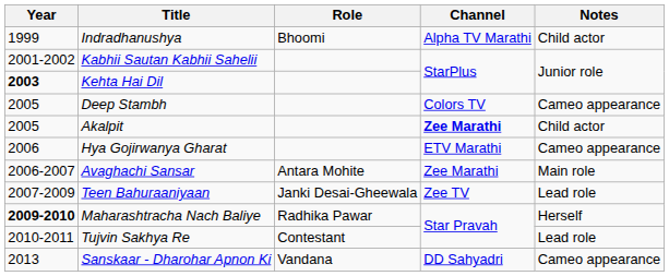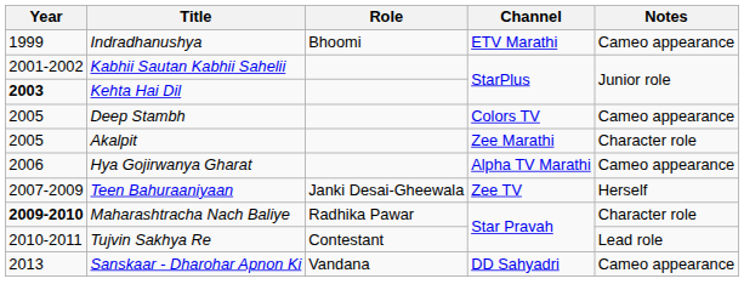 <table class="wikitable">
 <tr>
 <th>Year</th>
 <th>Title</th>
 <th>Role</th>
 <th>Channel</th>
 <th>Notes</th>
 </tr>
 <tr>
 <td>1999</td>
 <td><em>Indradhanushya</em></td>
 <td>Bhoomi</td>
-<td><a href='#'>Alpha TV Marathi</a></td>
-<td>Child actor</td>
+<td><a href='#'>ETV Marathi</a></td>
+<td>Cameo appearance</td>
 </tr>
 <tr>
 <td>2001-2002</td>
 <td><em><a href='#'>Kabhii Sautan Kabhii Sahelii</a></em></td>
 <td></td>
 <td rowspan="2"><a href='#'>StarPlus</a></td>
 <td rowspan="2">Junior role</td>
 </tr>
 <tr>
 <td><strong>2003</strong></td>
 <td><em><a href='#'>Kehta Hai Dil</a></em></td>
 <td></td>
 </tr>
 <tr>
 <td>2005</td>
 <td><em>Deep Stambh</em></td>
 <td></td>
 <td><a href='#'>Colors TV</a></td>
 <td>Cameo appearance</td>
 </tr>
 <tr>
 <td>2005</td>
 <td><em>Akalpit</em></td>
 <td></td>
-<td><strong><a href='#'>Zee Marathi</a></strong></td>
-<td>Child actor</td>
+<td><a href='#'>Zee Marathi</a></td>
+<td>Character role</td>
 </tr>
 <tr>
 <td>2006</td>
 <td><em>Hya Gojirwanya Gharat</em></td>
 <td></td>
-<td><a href='#'>ETV Marathi</a></td>
+<td><a href='#'>Alpha TV Marathi</a></td>
 <td>Cameo appearance</td>
-</tr>
-<tr>
-<td>2006-2007</td>
-<td><em><a href='#'>Avaghachi Sansar</a></em></td>
-<td>Antara Mohite</td>
-<td><a href='#'>Zee Marathi</a></td>
-<td>Main role</td>
 </tr>
 <tr>
 <td>2007-2009</td>
 <td><em><a href='#'>Teen Bahuraaniyaan</a></em></td>
 <td>Janki Desai-Gheewala</td>
 <td><a href='#'>Zee TV</a></td>
-<td>Lead role</td>
+<td>Herself</td>
 </tr>
 <tr>
 <td><strong>2009-2010</strong></td>
 <td><em>Maharashtracha Nach Baliye</em></td>
 <td>Radhika Pawar</td>
 <td rowspan="2"><a href='#'>Star Pravah</a></td>
-<td>Herself</td>
+<td>Character role</td>
 </tr>
 <tr>
 <td>2010-2011</td>
 <td><em>Tujvin Sakhya Re</em></td>
 <td>Contestant</td>
 <td>Lead role</td>
 </tr>
 <tr>
 <td>2013</td>
 <td><em><a href='#'>Sanskaar - Dharohar Apnon Ki</a></em></td>
 <td>Vandana</td>
 <td><a href='#'>DD Sahyadri</a></td>
 <td>Cameo appearance</td>
 </tr>
 </table>
